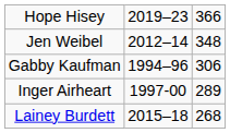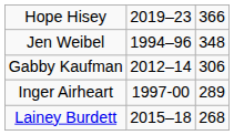 <table class="wikitable" style="text-align: center;">
 <tr>
 <td>Hope Hisey</td>
 <td>2019–23</td>
 <td>366</td>
 </tr>
 <tr>
 <td>Jen Weibel</td>
-<td>2012–14</td>
+<td>1994–96</td>
 <td>348</td>
 </tr>
 <tr>
 <td>Gabby Kaufman</td>
-<td>1994–96</td>
+<td>2012–14</td>
 <td>306</td>
 </tr>
 <tr>
 <td>Inger Airheart</td>
 <td>1997-00</td>
 <td>289</td>
 </tr>
 <tr>
 <td><a href='#'>Lainey Burdett</a></td>
 <td>2015–18</td>
 <td>268</td>
 </tr>
 </table>
